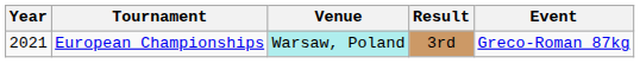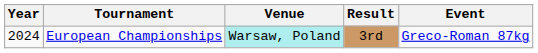 <table class="wikitable" style="font-size:95%;">
 <tr>
 <th>Year</th>
 <th>Tournament</th>
 <th>Venue</th>
 <th>Result</th>
 <th>Event</th>
 </tr>
 <tr>
-<td>2021</td>
+<td>2024</td>
 <td><a href='#'>European Championships</a></td>
 <td style="background: paleturquoise;">Warsaw, Poland</td>
 <td align="center" bgcolor="cc9966">3rd</td>
 <td><a href='#'>Greco-Roman 87kg</a></td>
 </tr>
 </table>
